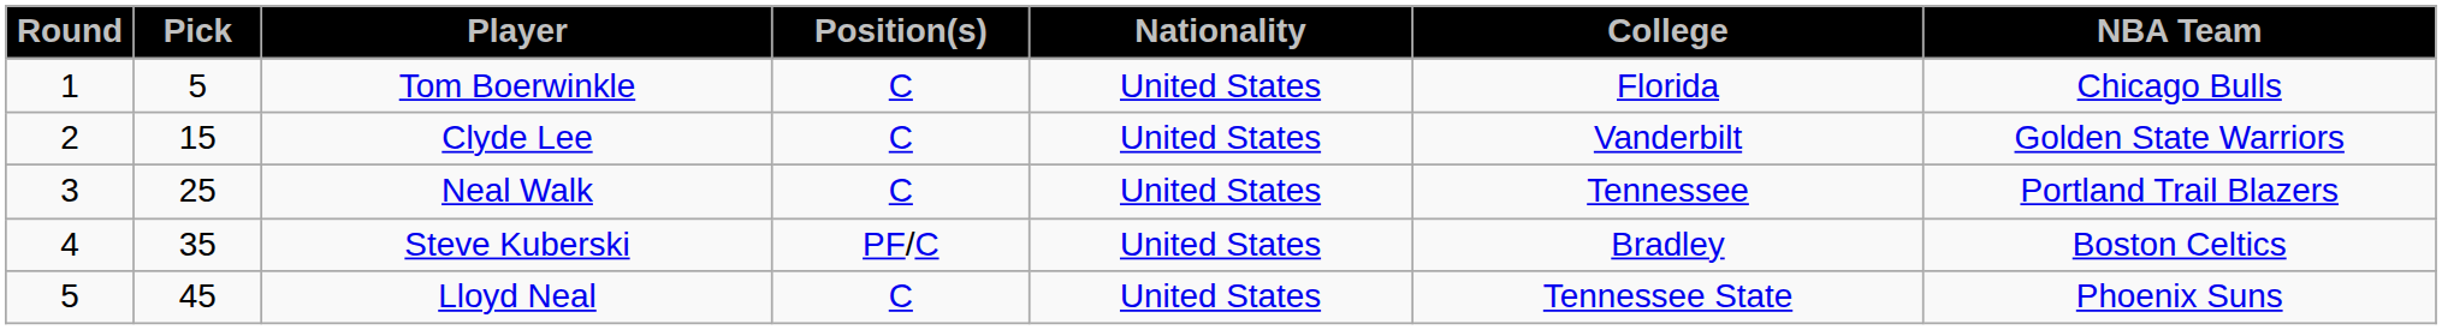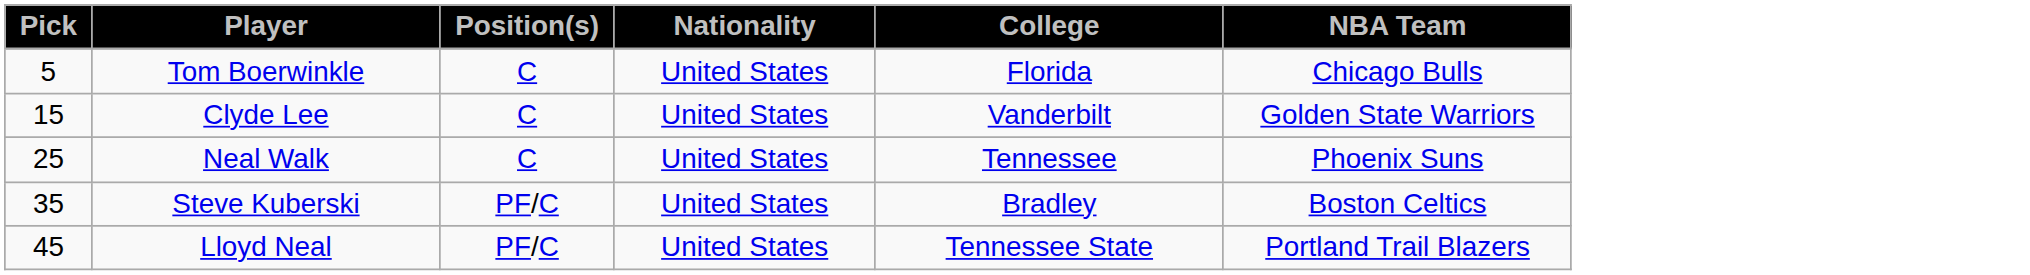 <table class="wikitable sortable sortable">
 <tr>
-<th style="background:#000000; color:#c0c0c0" width="5%">Round</th>
 <th style="background:#000000; color:#c0c0c0" width="5%">Pick</th>
 <th style="background:#000000; color:#c0c0c0" width="20%">Player</th>
 <th style="background:#000000; color:#c0c0c0" width="10%">Position(s)</th>
 <th style="background:#000000; color:#c0c0c0" width="15%">Nationality</th>
 <th style="background:#000000; color:#c0c0c0" width="20%">College</th>
 <th style="background:#000000; color:#c0c0c0" width="20%">NBA Team</th>
 </tr>
 <tr style="text-align: center">
-<td>1</td>
 <td>5</td>
 <td><a href='#'>Tom Boerwinkle</a></td>
 <td><a href='#'>C</a></td>
 <td> <a href='#'>United States</a></td>
 <td><a href='#'>Florida</a></td>
 <td><a href='#'>Chicago Bulls</a></td>
 </tr>
 <tr style="text-align: center">
-<td>2</td>
 <td>15</td>
 <td><a href='#'>Clyde Lee</a></td>
 <td><a href='#'>C</a></td>
 <td> <a href='#'>United States</a></td>
 <td><a href='#'>Vanderbilt</a></td>
 <td><a href='#'>Golden State Warriors</a></td>
 </tr>
 <tr style="text-align: center">
-<td>3</td>
 <td>25</td>
 <td><a href='#'>Neal Walk</a></td>
 <td><a href='#'>C</a></td>
 <td> <a href='#'>United States</a></td>
 <td><a href='#'>Tennessee</a></td>
-<td><a href='#'>Portland Trail Blazers</a></td>
+<td><a href='#'>Phoenix Suns</a></td>
 </tr>
 <tr style="text-align: center">
-<td>4</td>
 <td>35</td>
 <td><a href='#'>Steve Kuberski</a></td>
 <td><a href='#'>PF</a>/<a href='#'>C</a></td>
 <td> <a href='#'>United States</a></td>
 <td><a href='#'>Bradley</a></td>
 <td><a href='#'>Boston Celtics</a></td>
 </tr>
 <tr style="text-align: center">
-<td>5</td>
 <td>45</td>
 <td><a href='#'>Lloyd Neal</a></td>
-<td><a href='#'>C</a></td>
+<td><a href='#'>PF</a>/<a href='#'>C</a></td>
 <td> <a href='#'>United States</a></td>
 <td><a href='#'>Tennessee State</a></td>
-<td><a href='#'>Phoenix Suns</a></td>
+<td><a href='#'>Portland Trail Blazers</a></td>
 </tr>
 </table>
